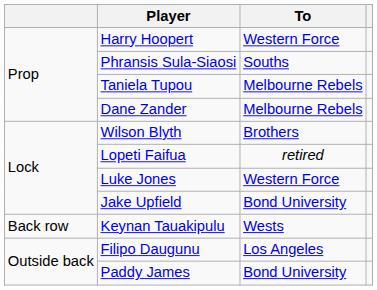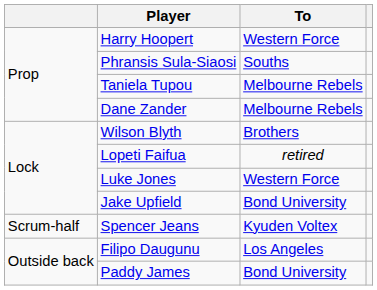 <table class="wikitable">
 <tr>
 <th></th>
 <th>Player</th>
 <th>To</th>
 <th></th>
 </tr>
 <tr>
 <td rowspan=4>Prop</td>
 <td><a href='#'>Harry Hoopert</a></td>
 <td><a href='#'>Western Force</a></td>
 <td align=center></td>
 </tr>
 <tr>
 <td> <a href='#'>Phransis Sula-Siaosi</a></td>
 <td><a href='#'>Souths</a></td>
 <td align=center></td>
 </tr>
 <tr>
 <td><a href='#'>Taniela Tupou</a></td>
 <td><a href='#'>Melbourne Rebels</a></td>
 <td align=center></td>
 </tr>
 <tr>
 <td><a href='#'>Dane Zander</a></td>
 <td><a href='#'>Melbourne Rebels</a></td>
 <td align=center></td>
 </tr>
 <tr>
 <td rowspan=4>Lock</td>
 <td><a href='#'>Wilson Blyth</a></td>
 <td><a href='#'>Brothers</a></td>
 <td align=center></td>
 </tr>
 <tr>
 <td><a href='#'>Lopeti Faifua</a></td>
 <td align=center><em>retired</em></td>
 <td align=center></td>
 </tr>
 <tr>
 <td><a href='#'>Luke Jones</a></td>
 <td><a href='#'>Western Force</a></td>
 <td align=center></td>
 </tr>
 <tr>
 <td><a href='#'>Jake Upfield</a></td>
 <td><a href='#'>Bond University</a></td>
 <td align=center></td>
 </tr>
 <tr>
-<td>Back row</td>
-<td> <a href='#'>Keynan Tauakipulu</a></td>
-<td><a href='#'>Wests</a></td>
+<td>Scrum-half</td>
+<td><a href='#'>Spencer Jeans</a></td>
+<td> <a href='#'>Kyuden Voltex</a></td>
 <td align=center></td>
 </tr>
 <tr>
 <td rowspan=2>Outside back</td>
 <td><a href='#'>Filipo Daugunu</a></td>
 <td> <a href='#'>Los Angeles</a></td>
 <td align=center></td>
 </tr>
 <tr>
 <td><a href='#'>Paddy James</a></td>
 <td><a href='#'>Bond University</a></td>
 <td align=center></td>
 </tr>
 </table>
